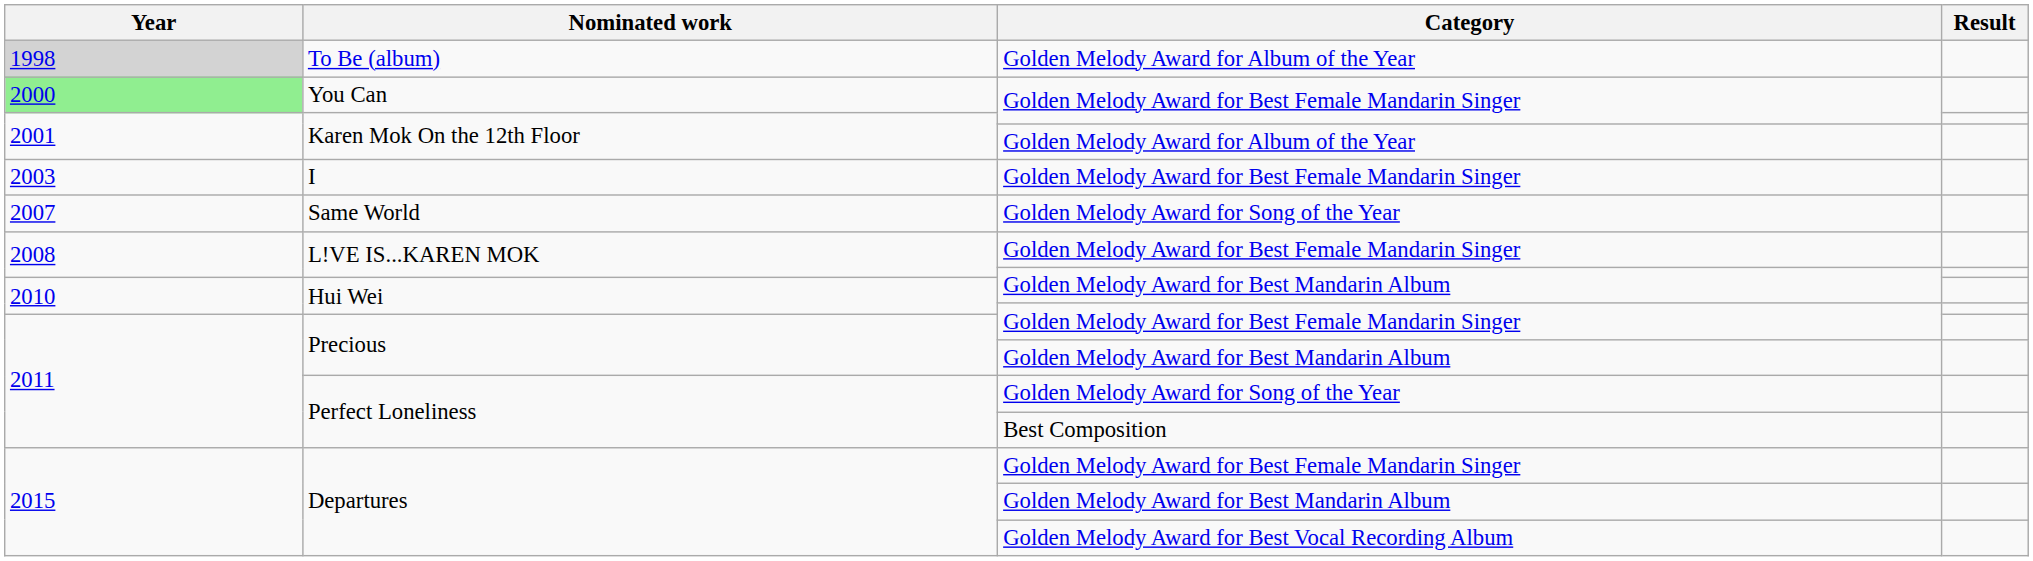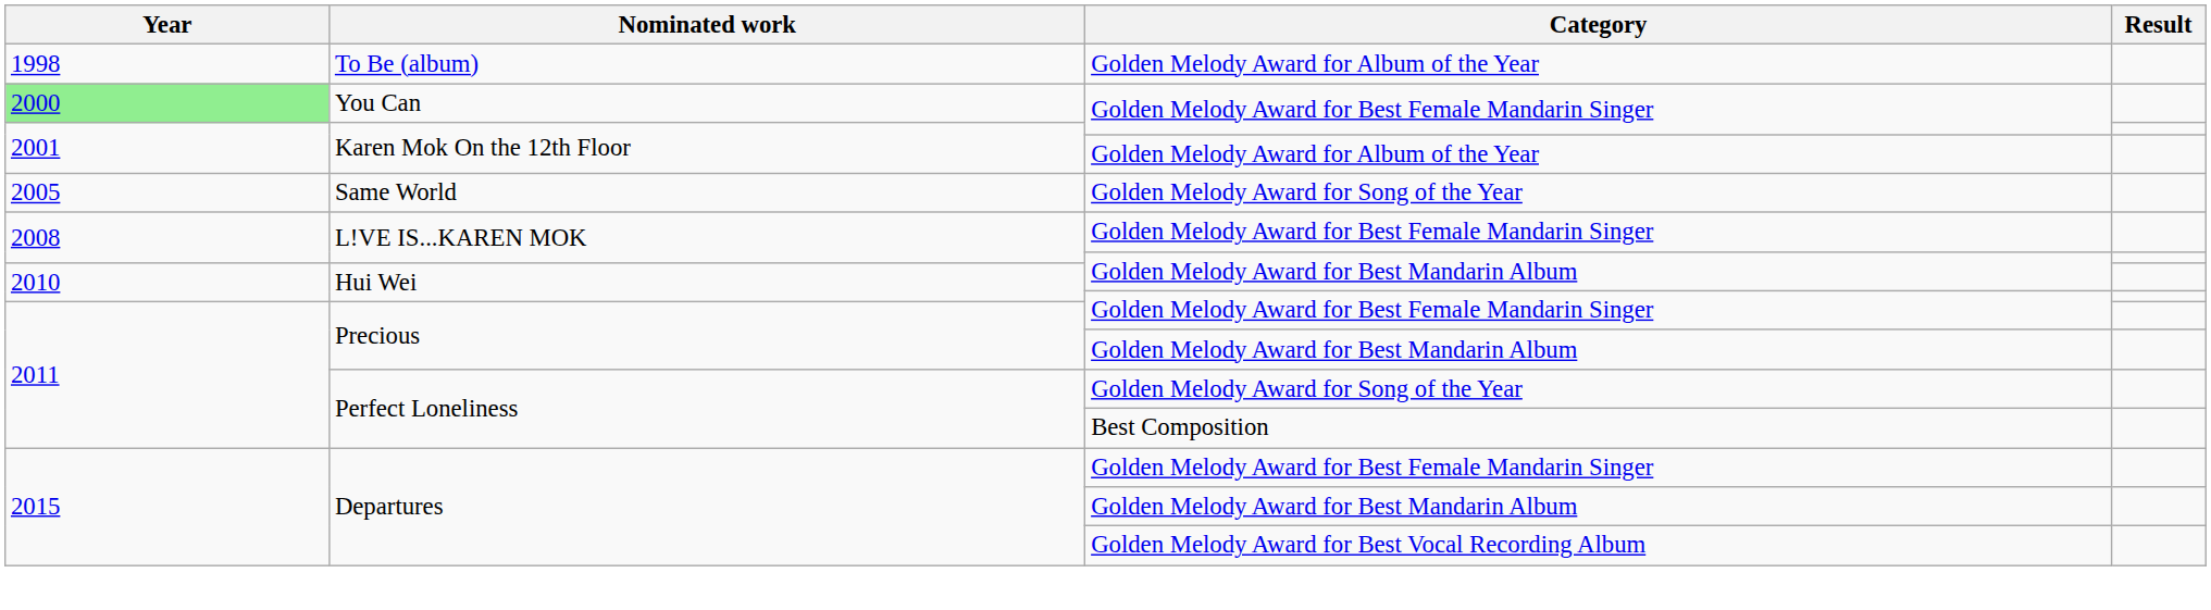 <table class="wikitable"  width="90%">
 <tr>
 <th width="12%">Year</th>
 <th width="28%">Nominated work</th>
 <th width="38%">Category</th>
 <th width="3%">Result</th>
 </tr>
 <tr>
-<td style="background: lightgrey;"><a href='#'>1998</a></td>
+<td><a href='#'>1998</a></td>
 <td><a href='#'>To Be (album)</a></td>
 <td><a href='#'>Golden Melody Award for Album of the Year</a></td>
 <td></td>
 </tr>
 <tr>
 <td style="background: lightgreen;"><a href='#'>2000</a></td>
 <td>You Can</td>
 <td rowspan=2><a href='#'>Golden Melody Award for Best Female Mandarin Singer</a></td>
 <td></td>
 </tr>
 <tr>
 <td rowspan=2><a href='#'>2001</a></td>
 <td rowspan=2>Karen Mok On the 12th Floor</td>
 <td></td>
 </tr>
 <tr>
 <td><a href='#'>Golden Melody Award for Album of the Year</a></td>
 <td></td>
 </tr>
 <tr>
-<td><a href='#'>2003</a></td>
-<td>I</td>
-<td><a href='#'>Golden Melody Award for Best Female Mandarin Singer</a></td>
-<td></td>
-</tr>
-<tr>
-<td><a href='#'>2007</a></td>
+<td><a href='#'>2005</a></td>
 <td>Same World</td>
 <td><a href='#'>Golden Melody Award for Song of the Year</a></td>
 <td></td>
 </tr>
 <tr>
 <td rowspan=2><a href='#'>2008</a></td>
 <td rowspan=2>L!VE IS...KAREN MOK</td>
 <td><a href='#'>Golden Melody Award for Best Female Mandarin Singer</a></td>
 <td></td>
 </tr>
 <tr>
 <td rowspan=2><a href='#'>Golden Melody Award for Best Mandarin Album</a></td>
 <td></td>
 </tr>
 <tr>
 <td rowspan=2><a href='#'>2010</a></td>
 <td rowspan=2>Hui Wei</td>
 <td></td>
 </tr>
 <tr>
 <td rowspan=2><a href='#'>Golden Melody Award for Best Female Mandarin Singer</a></td>
 <td></td>
 </tr>
 <tr>
 <td rowspan=4><a href='#'>2011</a></td>
 <td rowspan=2>Precious</td>
 <td></td>
 </tr>
 <tr>
 <td><a href='#'>Golden Melody Award for Best Mandarin Album</a></td>
 <td></td>
 </tr>
 <tr>
 <td rowspan=2>Perfect Loneliness</td>
 <td><a href='#'>Golden Melody Award for Song of the Year</a></td>
 <td></td>
 </tr>
 <tr>
 <td>Best Composition</td>
 <td></td>
 </tr>
 <tr>
 <td rowspan=3><a href='#'>2015</a></td>
 <td rowspan=3>Departures</td>
 <td><a href='#'>Golden Melody Award for Best Female Mandarin Singer</a></td>
 <td></td>
 </tr>
 <tr>
 <td><a href='#'>Golden Melody Award for Best Mandarin Album</a></td>
 <td></td>
 </tr>
 <tr>
 <td><a href='#'>Golden Melody Award for Best Vocal Recording Album</a></td>
 <td></td>
 </tr>
 </table>
